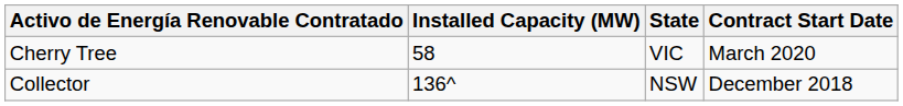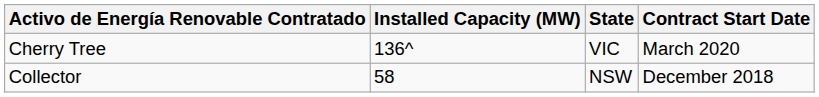 <table class="wikitable">
 <tr>
 <th>Activo de Energía Renovable Contratado</th>
 <th>Installed Capacity (MW)</th>
 <th>State</th>
 <th>Contract Start Date</th>
 </tr>
 <tr>
 <td>Cherry Tree</td>
-<td>58</td>
+<td>136^</td>
 <td>VIC</td>
 <td>March 2020</td>
 </tr>
 <tr>
 <td>Collector</td>
-<td>136^</td>
+<td>58</td>
 <td>NSW</td>
 <td>December 2018</td>
 </tr>
 </table>
